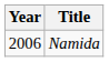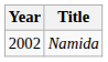 <table class="wikitable">
 <tr>
 <th>Year</th>
 <th>Title</th>
 </tr>
 <tr>
-<td>2006</td>
+<td>2002</td>
 <td><em>Namida</em></td>
 </tr>
 </table>
